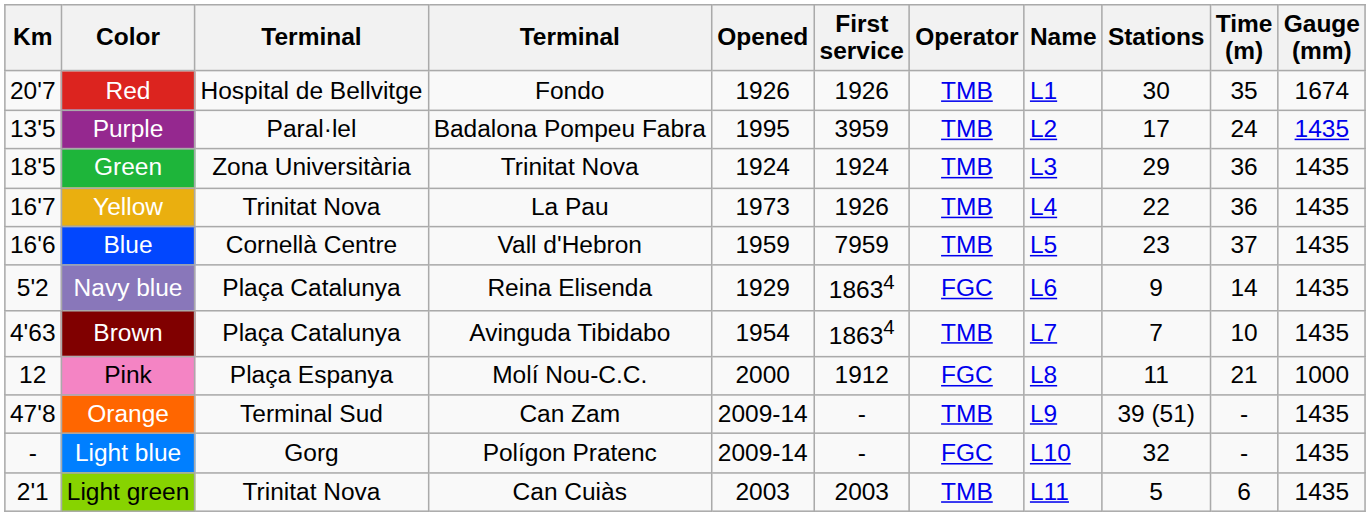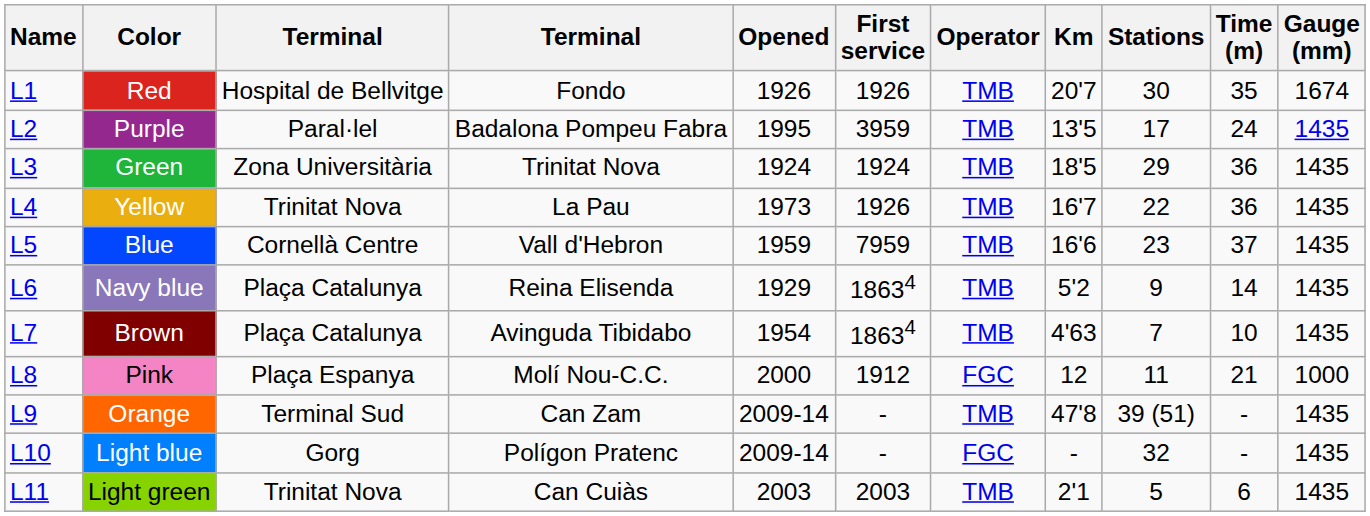 <table class="sortable wikitable" style="margin: 0 auto; text-align:center;">
 <tr>
-<th>Km</th>
+<th>Name</th>
 <th>Color</th>
 <th>Terminal</th>
 <th>Terminal</th>
 <th>Opened</th>
 <th>First <br>service</th>
 <th>Operator</th>
-<th>Name</th>
+<th>Km</th>
 <th>Stations</th>
 <th>Time<br>(m)</th>
 <th>Gauge<br>(mm)</th>
 </tr>
 <tr>
-<td>20'7</td>
+<td style="text-align:left;"><a href='#'>L1</a></td>
 <td style="background:#dc241f; color:white;">Red</td>
 <td>Hospital de Bellvitge</td>
 <td>Fondo</td>
 <td>1926</td>
 <td>1926</td>
 <td> <a href='#'>TMB</a></td>
-<td style="text-align:left;"><a href='#'>L1</a></td>
+<td>20'7</td>
 <td>30</td>
 <td>35</td>
 <td>1674</td>
 </tr>
 <tr>
-<td>13'5</td>
+<td style="text-align:left;"><a href='#'>L2</a></td>
 <td style="background:#95288f; color:white;">Purple</td>
 <td>Paral·lel</td>
 <td>Badalona Pompeu Fabra</td>
 <td>1995</td>
 <td>3959</td>
 <td> <a href='#'>TMB</a></td>
-<td style="text-align:left;"><a href='#'>L2</a></td>
+<td>13'5</td>
 <td>17</td>
 <td>24</td>
 <td><a href='#'>1435</a></td>
 </tr>
 <tr>
-<td>18'5</td>
+<td style="text-align:left;"><a href='#'>L3</a></td>
 <td style="background:#1eb53a; color:white;">Green</td>
 <td>Zona Universitària</td>
 <td>Trinitat Nova</td>
 <td>1924</td>
 <td>1924</td>
 <td> <a href='#'>TMB</a></td>
-<td style="text-align:left;"><a href='#'>L3</a></td>
+<td>18'5</td>
 <td>29</td>
 <td>36</td>
 <td>1435</td>
 </tr>
 <tr>
-<td>16'7</td>
+<td style="text-align:left;"><a href='#'>L4</a></td>
 <td style="background:#eaaf0f; color:white;">Yellow</td>
 <td>Trinitat Nova</td>
 <td>La Pau</td>
 <td>1973</td>
 <td>1926</td>
 <td> <a href='#'>TMB</a></td>
-<td style="text-align:left;"><a href='#'>L4</a></td>
+<td>16'7</td>
 <td>22</td>
 <td>36</td>
 <td>1435</td>
 </tr>
 <tr>
-<td>16'6</td>
+<td style="text-align:left;"><a href='#'>L5</a></td>
 <td style="background:#0247FE; color:white;">Blue</td>
 <td>Cornellà Centre</td>
 <td>Vall d'Hebron</td>
 <td>1959</td>
 <td>7959</td>
 <td> <a href='#'>TMB</a></td>
-<td style="text-align:left;"><a href='#'>L5</a></td>
+<td>16'6</td>
 <td>23</td>
 <td>37</td>
 <td>1435</td>
 </tr>
 <tr>
-<td>5'2</td>
+<td style="text-align:left;"><a href='#'>L6</a></td>
 <td style="background:#8977ba; color:white;">Navy blue</td>
 <td>Plaça Catalunya</td>
 <td>Reina Elisenda</td>
 <td>1929</td>
 <td>1863<sup>4</sup></td>
-<td> <a href='#'>FGC</a></td>
-<td style="text-align:left;"><a href='#'>L6</a></td>
+<td> <a href='#'>TMB</a></td>
+<td>5'2</td>
 <td>9</td>
 <td>14</td>
 <td>1435</td>
 </tr>
 <tr>
-<td>4'63</td>
+<td style="text-align:left;"><a href='#'>L7</a></td>
 <td style="background:maroon; color:white;">Brown</td>
 <td>Plaça Catalunya</td>
 <td>Avinguda Tibidabo</td>
 <td>1954</td>
 <td>1863<sup>4</sup></td>
 <td> <a href='#'>TMB</a></td>
-<td style="text-align:left;"><a href='#'>L7</a></td>
+<td>4'63</td>
 <td>7</td>
 <td>10</td>
 <td>1435</td>
 </tr>
 <tr>
-<td>12</td>
+<td style="text-align:left;"><a href='#'>L8</a></td>
 <td style="background:#f484c4; color:black;">Pink</td>
 <td>Plaça Espanya</td>
 <td>Molí Nou-C.C.</td>
 <td>2000</td>
 <td>1912</td>
 <td> <a href='#'>FGC</a></td>
-<td style="text-align:left;"><a href='#'>L8</a></td>
+<td>12</td>
 <td>11</td>
 <td>21</td>
 <td>1000</td>
 </tr>
 <tr>
-<td>47'8</td>
+<td style="text-align:left;"><a href='#'>L9</a></td>
 <td style="background:#f60; color:white;">Orange</td>
 <td>Terminal Sud</td>
 <td>Can Zam</td>
 <td>2009-14</td>
 <td>-</td>
 <td> <a href='#'>TMB</a></td>
-<td style="text-align:left;"><a href='#'>L9</a></td>
+<td>47'8</td>
 <td>39 (51)</td>
 <td>-</td>
 <td>1435</td>
 </tr>
 <tr>
-<td>-</td>
+<td style="text-align:left;"><a href='#'>L10</a></td>
 <td style="background:#007FFF; color:white;">Light blue</td>
 <td>Gorg</td>
 <td>Polígon Pratenc</td>
 <td>2009-14</td>
 <td>-</td>
 <td> <a href='#'>FGC</a></td>
-<td style="text-align:left;"><a href='#'>L10</a></td>
+<td>-</td>
 <td>32</td>
 <td>-</td>
 <td>1435</td>
 </tr>
 <tr>
-<td>2'1</td>
+<td style="text-align:left;"><a href='#'>L11</a></td>
 <td style="background:#87d300; color:black;">Light green</td>
 <td>Trinitat Nova</td>
 <td>Can Cuiàs</td>
 <td>2003</td>
 <td>2003</td>
 <td> <a href='#'>TMB</a></td>
-<td style="text-align:left;"><a href='#'>L11</a></td>
+<td>2'1</td>
 <td>5</td>
 <td>6</td>
 <td>1435</td>
 </tr>
 </table>
